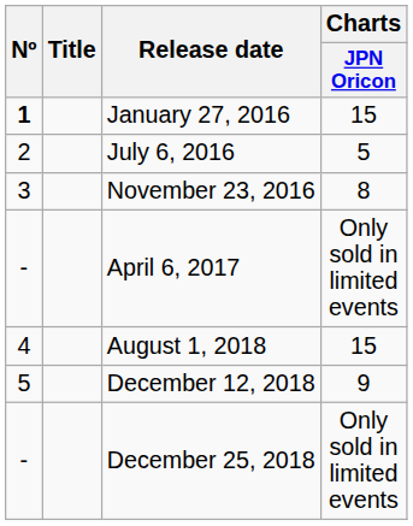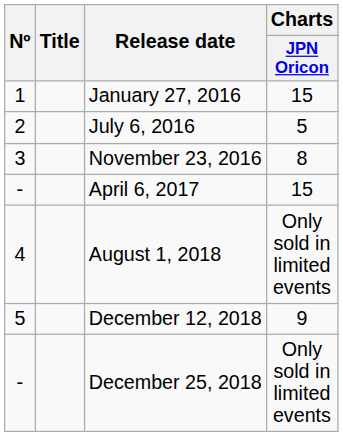 <table class="wikitable">
 <tr>
 <th rowspan="2">Nº</th>
 <th rowspan="2">Title</th>
 <th rowspan="2">Release date</th>
 <th colspan="1">Charts</th>
 </tr>
 <tr>
 <th style="width:3em;font-size:85%;"><a href='#'>JPN<br>Oricon</a><br></th>
 </tr>
 <tr>
-<td align="center"><strong>1</strong></td>
+<td align="center">1</td>
 <td></td>
 <td> January 27, 2016</td>
 <td style="text-align:center;">15</td>
 </tr>
 <tr>
 <td align="center">2</td>
 <td></td>
 <td> July 6, 2016</td>
 <td style="text-align:center;">5</td>
 </tr>
 <tr>
 <td align="center">3</td>
 <td></td>
 <td> November 23, 2016</td>
 <td style="text-align:center;">8</td>
 </tr>
 <tr>
 <td align="center">-</td>
 <td></td>
 <td> April 6, 2017</td>
-<td style="text-align:center;">Only sold in limited events</td>
+<td style="text-align:center;">15</td>
 </tr>
 <tr>
 <td align="center">4</td>
 <td></td>
 <td> August 1, 2018</td>
-<td style="text-align:center;">15</td>
+<td style="text-align:center;">Only sold in limited events</td>
 </tr>
 <tr>
 <td align="center">5</td>
 <td></td>
 <td> December 12, 2018</td>
 <td style="text-align:center;">9</td>
 </tr>
 <tr>
 <td align="center">-</td>
 <td></td>
 <td> December 25, 2018</td>
 <td style="text-align:center;">Only sold in limited events</td>
 </tr>
 </table>
